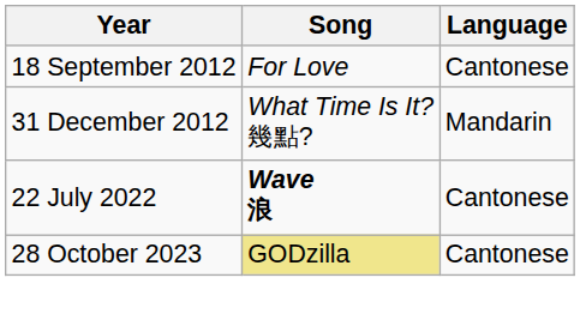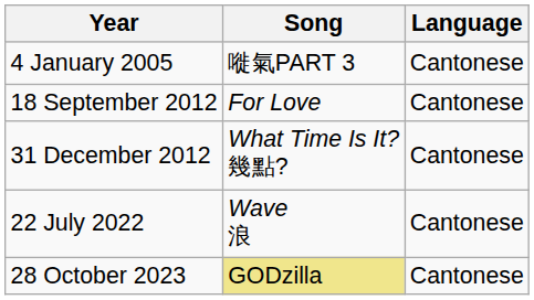 <table class="wikitable">
 <tr>
 <th style="text-align:center; vertical-align:top;">Year</th>
 <th style="text-align:center; vertical-align:top;">Song</th>
 <th style="text-align:center; vertical-align:top;">Language</th>
+</tr>
+<tr>
+<td>4 January 2005</td>
+<td>嘥氣PART 3</td>
+<td>Cantonese</td>
 </tr>
 <tr>
 <td>18 September 2012</td>
 <td><em>For Love</em></td>
 <td>Cantonese</td>
 </tr>
 <tr>
 <td>31 December 2012</td>
 <td><em>What Time Is It?</em><br>幾點?</td>
-<td>Mandarin</td>
+<td>Cantonese</td>
 </tr>
 <tr>
 <td>22 July 2022</td>
-<td><strong><em>Wave</em><br>浪</strong></td>
+<td><em>Wave</em><br>浪</td>
 <td>Cantonese</td>
 </tr>
 <tr>
 <td>28 October 2023</td>
 <td style="background: khaki;">GODzilla</td>
 <td>Cantonese</td>
 </tr>
 </table>
